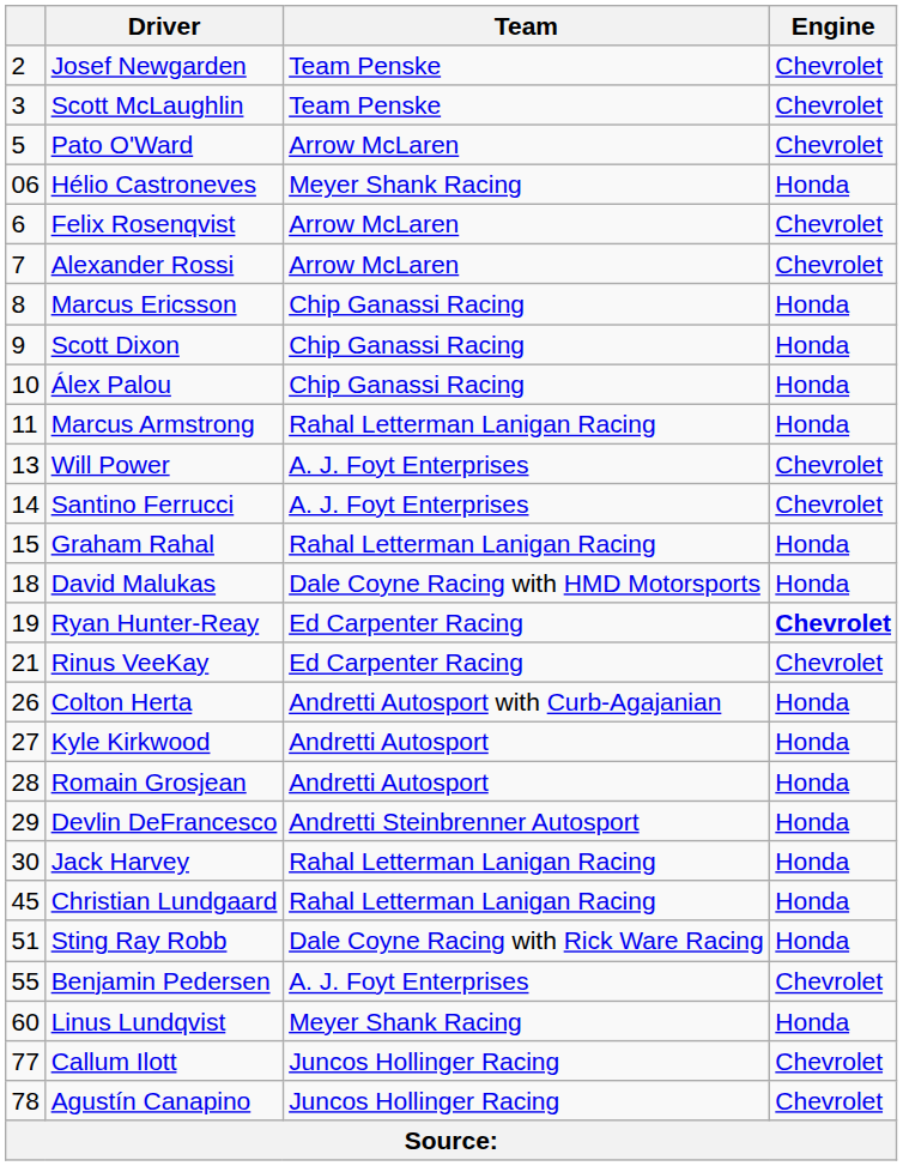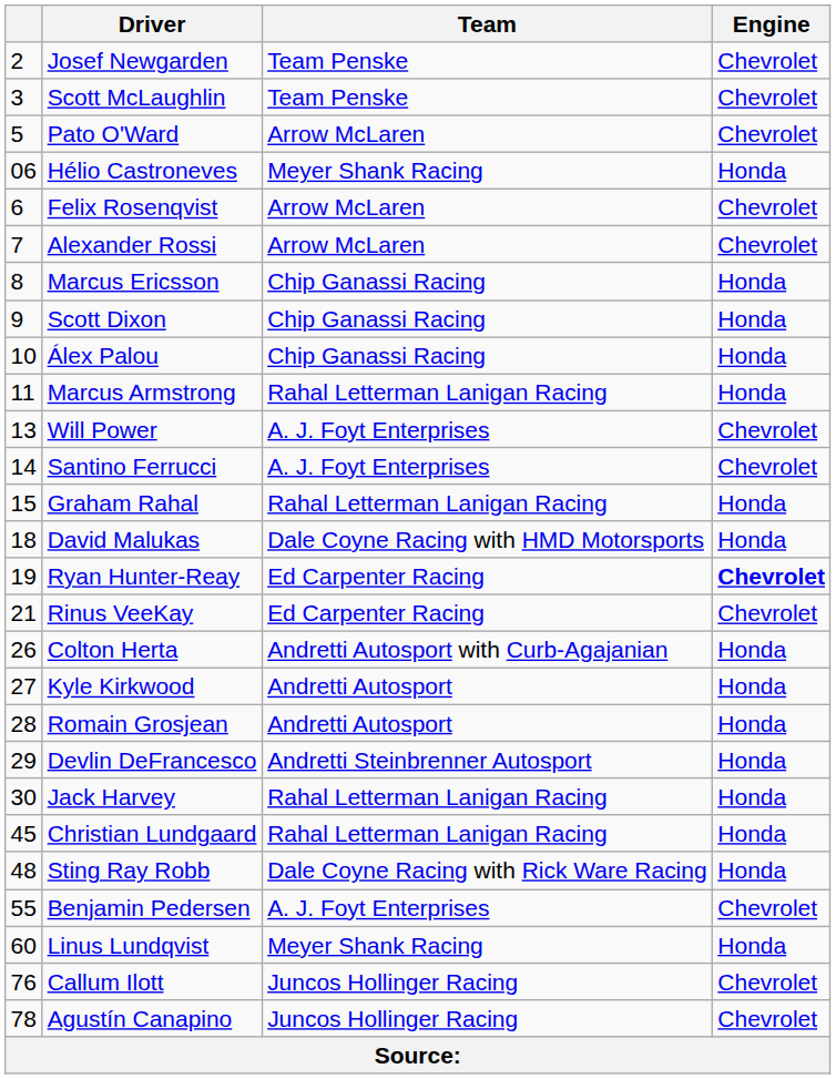 <table class="wikitable" style="font-size: 95%;">
 <tr>
 <th align=center></th>
 <th>Driver</th>
 <th>Team</th>
 <th>Engine</th>
 </tr>
 <tr>
 <td>2</td>
 <td> <a href='#'>Josef Newgarden</a></td>
 <td><a href='#'>Team Penske</a></td>
 <td><a href='#'>Chevrolet</a></td>
 </tr>
 <tr>
 <td>3</td>
 <td> <a href='#'>Scott McLaughlin</a></td>
 <td><a href='#'>Team Penske</a></td>
 <td><a href='#'>Chevrolet</a></td>
 </tr>
 <tr>
 <td>5</td>
 <td> <a href='#'>Pato O'Ward</a></td>
 <td><a href='#'>Arrow McLaren</a></td>
 <td><a href='#'>Chevrolet</a></td>
 </tr>
 <tr>
 <td>06</td>
 <td> <a href='#'>Hélio Castroneves</a></td>
 <td><a href='#'>Meyer Shank Racing</a></td>
 <td><a href='#'>Honda</a></td>
 </tr>
 <tr>
 <td>6</td>
 <td> <a href='#'>Felix Rosenqvist</a></td>
 <td><a href='#'>Arrow McLaren</a></td>
 <td><a href='#'>Chevrolet</a></td>
 </tr>
 <tr>
 <td>7</td>
 <td> <a href='#'>Alexander Rossi</a></td>
 <td><a href='#'>Arrow McLaren</a></td>
 <td><a href='#'>Chevrolet</a></td>
 </tr>
 <tr>
 <td>8</td>
 <td> <a href='#'>Marcus Ericsson</a> <strong></strong></td>
 <td><a href='#'>Chip Ganassi Racing</a></td>
 <td><a href='#'>Honda</a></td>
 </tr>
 <tr>
 <td>9</td>
 <td> <a href='#'>Scott Dixon</a> <strong></strong></td>
 <td><a href='#'>Chip Ganassi Racing</a></td>
 <td><a href='#'>Honda</a></td>
 </tr>
 <tr>
 <td>10</td>
 <td> <a href='#'>Álex Palou</a></td>
 <td><a href='#'>Chip Ganassi Racing</a></td>
 <td><a href='#'>Honda</a></td>
 </tr>
 <tr>
 <td>11</td>
 <td> <a href='#'>Marcus Armstrong</a> <strong></strong></td>
 <td><a href='#'>Rahal Letterman Lanigan Racing</a></td>
 <td><a href='#'>Honda</a></td>
 </tr>
 <tr>
 <td>13</td>
 <td> <a href='#'>Will Power</a></td>
 <td><a href='#'>A. J. Foyt Enterprises</a></td>
 <td><a href='#'>Chevrolet</a></td>
 </tr>
 <tr>
 <td>14</td>
 <td> <a href='#'>Santino Ferrucci</a></td>
 <td><a href='#'>A. J. Foyt Enterprises</a></td>
 <td><a href='#'>Chevrolet</a></td>
 </tr>
 <tr>
 <td>15</td>
 <td> <a href='#'>Graham Rahal</a></td>
 <td><a href='#'>Rahal Letterman Lanigan Racing</a></td>
 <td><a href='#'>Honda</a></td>
 </tr>
 <tr>
 <td>18</td>
 <td> <a href='#'>David Malukas</a></td>
 <td><a href='#'>Dale Coyne Racing</a> with <a href='#'>HMD Motorsports</a></td>
 <td><a href='#'>Honda</a></td>
 </tr>
 <tr>
 <td>19</td>
 <td> <a href='#'>Ryan Hunter-Reay</a></td>
 <td><a href='#'>Ed Carpenter Racing</a></td>
 <td><strong><a href='#'>Chevrolet</a></strong></td>
 </tr>
 <tr>
 <td>21</td>
 <td> <a href='#'>Rinus VeeKay</a></td>
 <td><a href='#'>Ed Carpenter Racing</a></td>
 <td><a href='#'>Chevrolet</a></td>
 </tr>
 <tr>
 <td>26</td>
 <td> <a href='#'>Colton Herta</a></td>
 <td><a href='#'>Andretti Autosport</a> with <a href='#'>Curb-Agajanian</a></td>
 <td><a href='#'>Honda</a></td>
 </tr>
 <tr>
 <td>27</td>
 <td> <a href='#'>Kyle Kirkwood</a></td>
 <td><a href='#'>Andretti Autosport</a></td>
 <td><a href='#'>Honda</a></td>
 </tr>
 <tr>
 <td>28</td>
 <td> <a href='#'>Romain Grosjean</a></td>
 <td><a href='#'>Andretti Autosport</a></td>
 <td><a href='#'>Honda</a></td>
 </tr>
 <tr>
 <td>29</td>
 <td> <a href='#'>Devlin DeFrancesco</a></td>
 <td><a href='#'>Andretti Steinbrenner Autosport</a></td>
 <td><a href='#'>Honda</a></td>
 </tr>
 <tr>
 <td>30</td>
 <td> <a href='#'>Jack Harvey</a></td>
 <td><a href='#'>Rahal Letterman Lanigan Racing</a></td>
 <td><a href='#'>Honda</a></td>
 </tr>
 <tr>
 <td>45</td>
 <td> <a href='#'>Christian Lundgaard</a></td>
 <td><a href='#'>Rahal Letterman Lanigan Racing</a></td>
 <td><a href='#'>Honda</a></td>
 </tr>
 <tr>
-<td>51</td>
+<td>48</td>
 <td> <a href='#'>Sting Ray Robb</a> <strong></strong></td>
 <td><a href='#'>Dale Coyne Racing</a> with <a href='#'>Rick Ware Racing</a></td>
 <td><a href='#'>Honda</a></td>
 </tr>
 <tr>
 <td>55</td>
 <td> <a href='#'>Benjamin Pedersen</a> <strong></strong></td>
 <td><a href='#'>A. J. Foyt Enterprises</a></td>
 <td><a href='#'>Chevrolet</a></td>
 </tr>
 <tr>
 <td>60</td>
 <td> <a href='#'>Linus Lundqvist</a> <strong></strong></td>
 <td><a href='#'>Meyer Shank Racing</a></td>
 <td><a href='#'>Honda</a></td>
 </tr>
 <tr>
-<td>77</td>
+<td>76</td>
 <td> <a href='#'>Callum Ilott</a></td>
 <td><a href='#'>Juncos Hollinger Racing</a></td>
 <td><a href='#'>Chevrolet</a></td>
 </tr>
 <tr>
 <td>78</td>
 <td> <a href='#'>Agustín Canapino</a> <strong></strong></td>
 <td><a href='#'>Juncos Hollinger Racing</a></td>
 <td><a href='#'>Chevrolet</a></td>
 </tr>
 <tr>
 <th colspan=4>Source:</th>
 </tr>
 </table>
